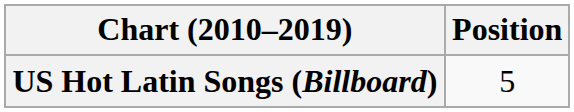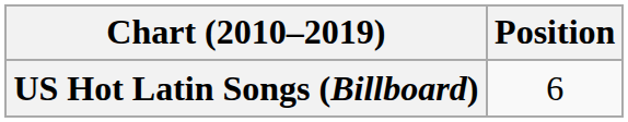 <table class="wikitable plainrowheaders" style="text-align:center">
 <tr>
 <th scope="col">Chart (2010–2019)</th>
 <th scope="col">Position</th>
 </tr>
 <tr>
 <th scope="row">US Hot Latin Songs (<em>Billboard</em>)</th>
-<td>5</td>
+<td>6</td>
 </tr>
 </table>
